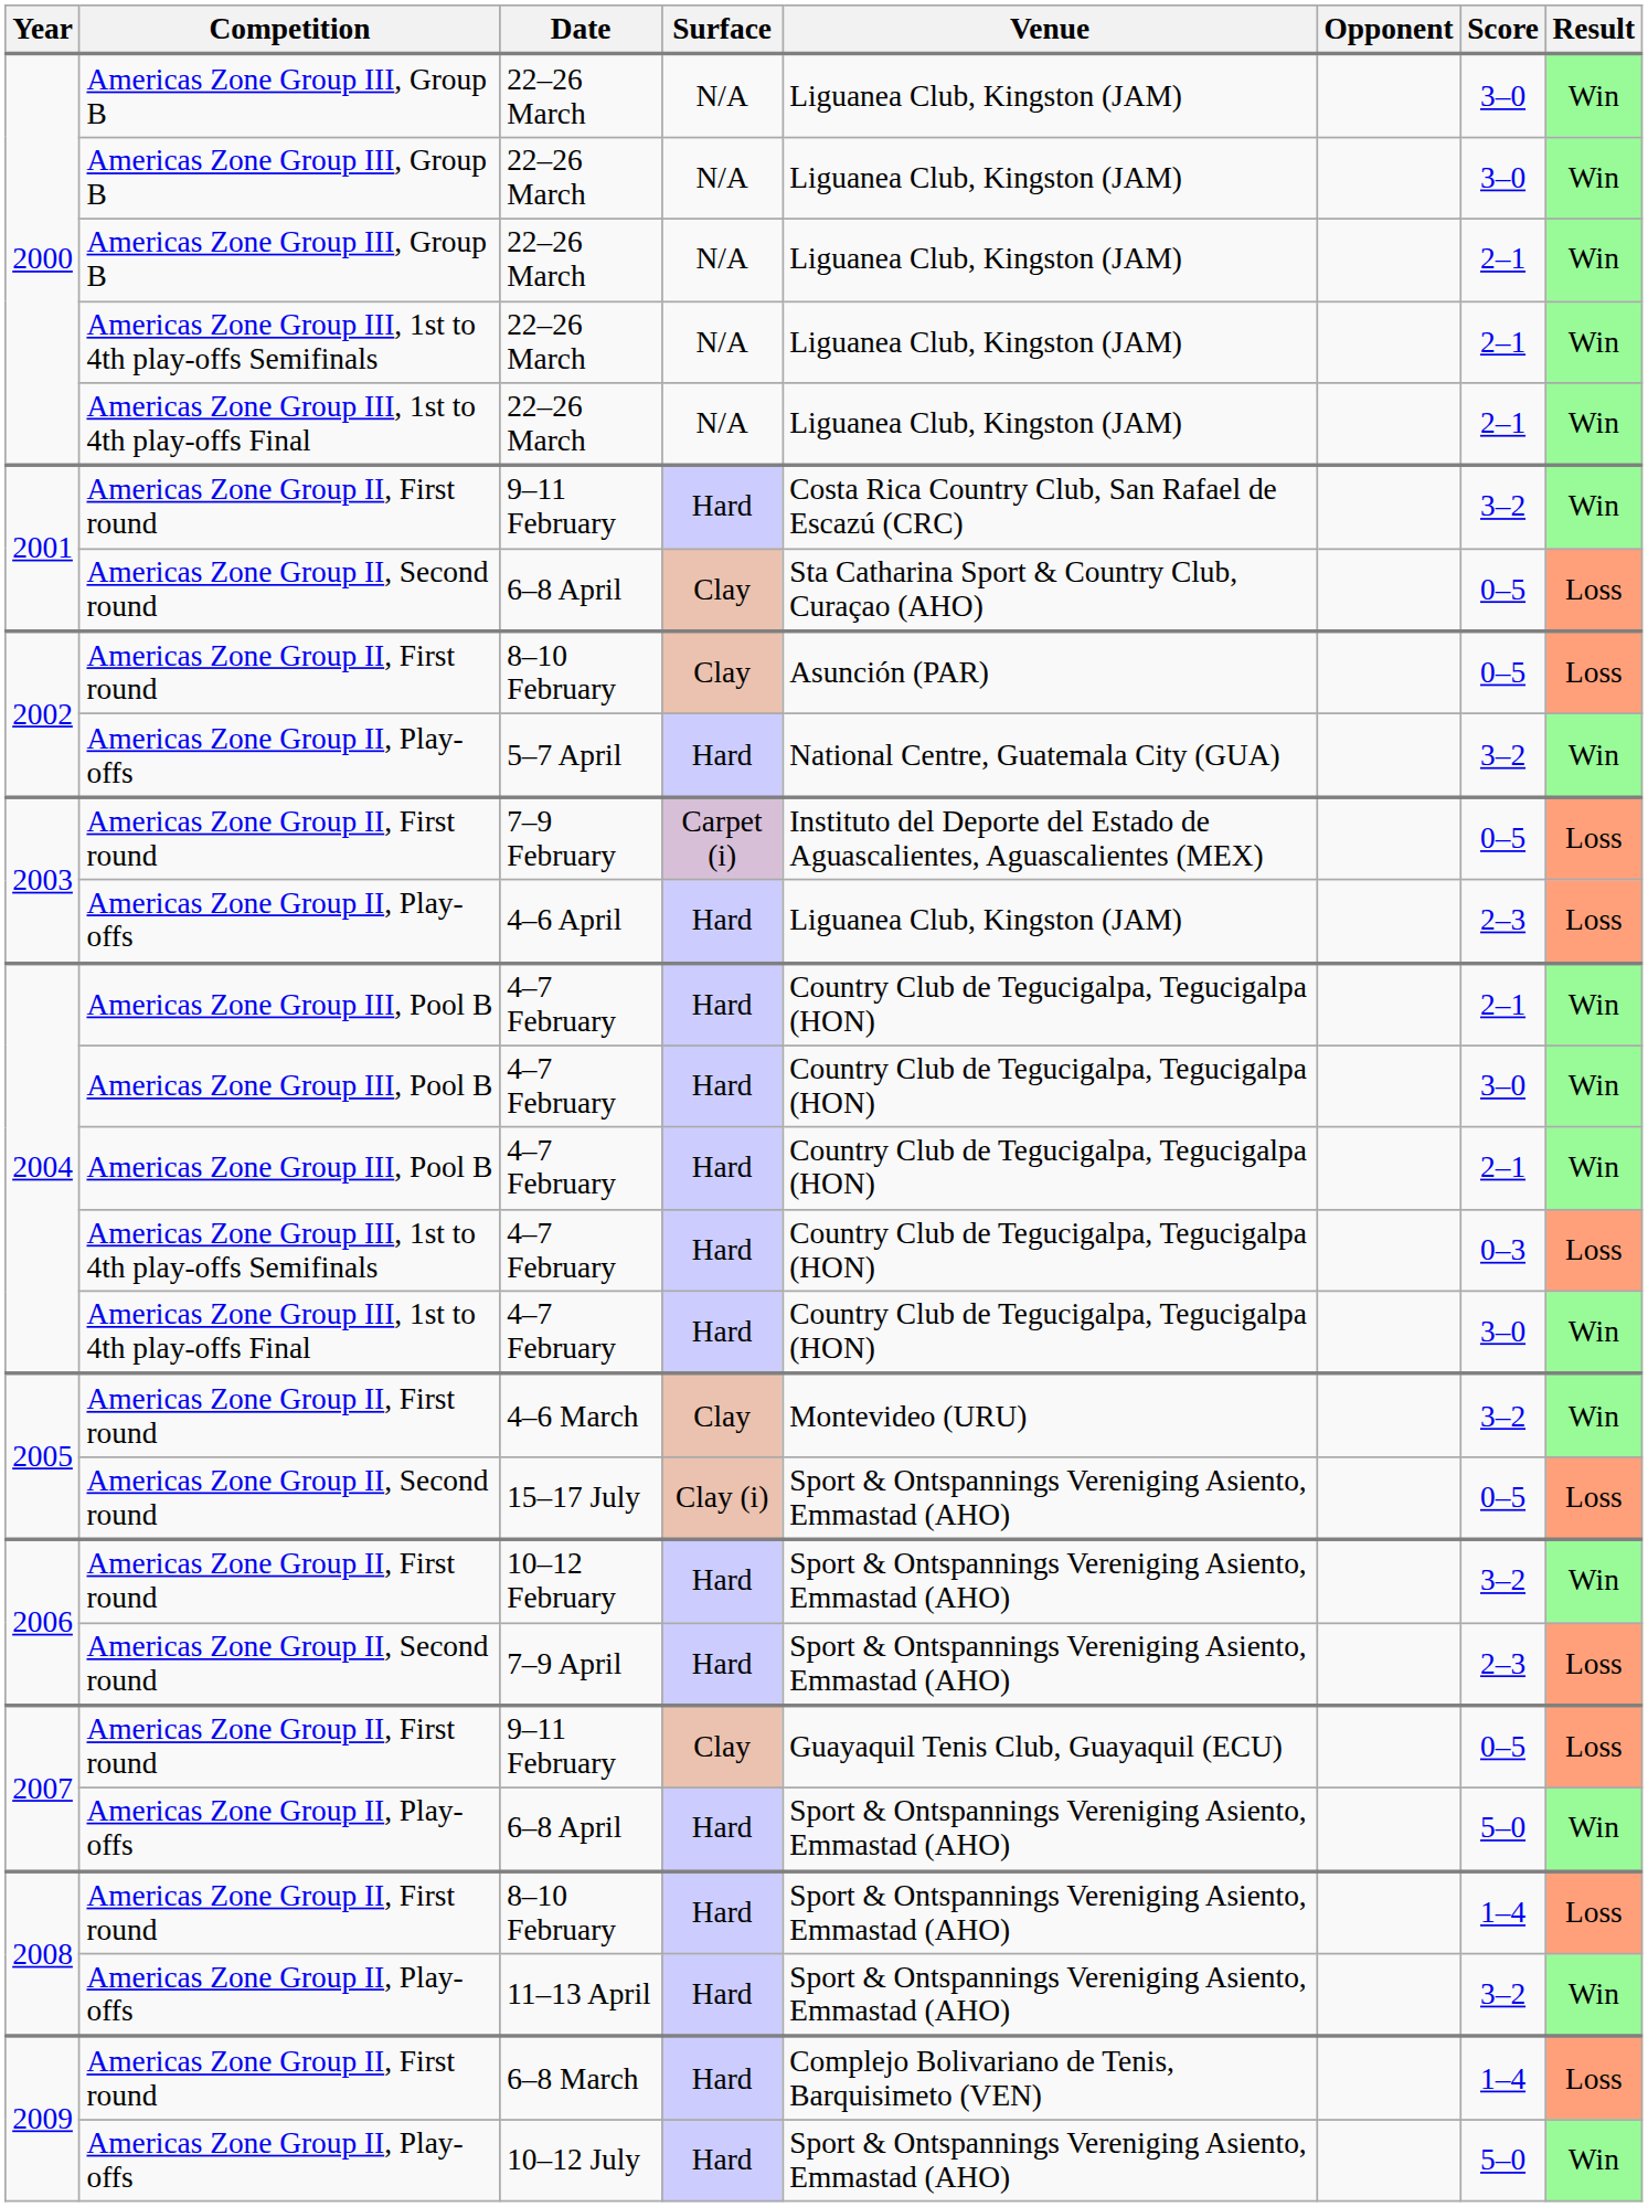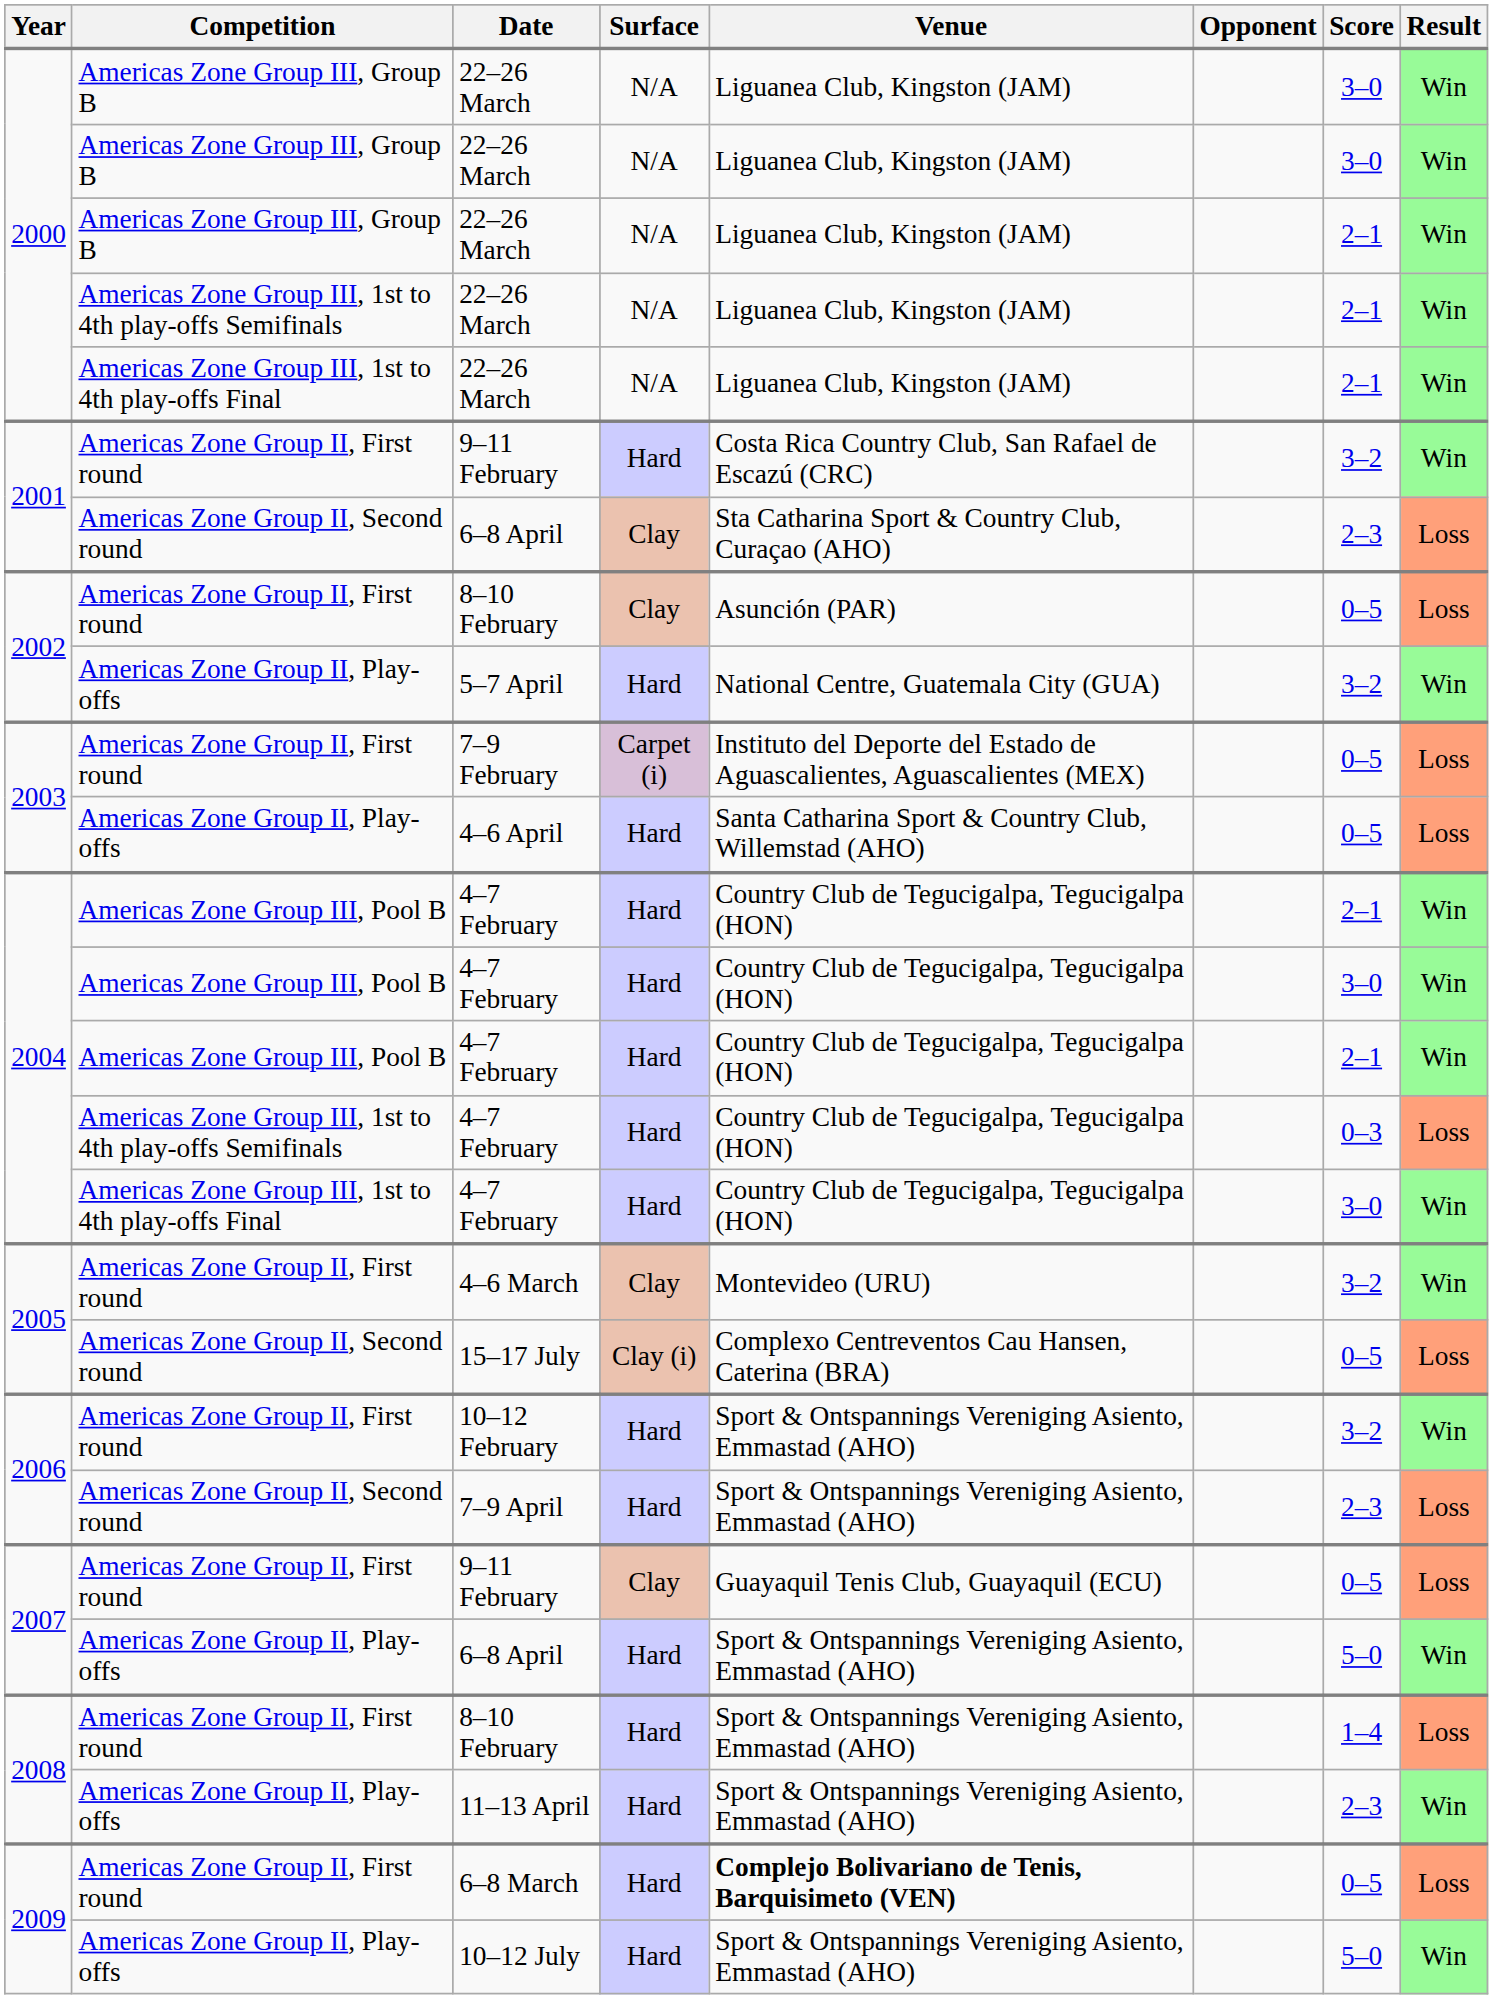 <table class="wikitable sortable">
 <tr>
 <th scope="col">Year</th>
 <th scope="col">Competition</th>
 <th scope="col">Date</th>
 <th scope="col">Surface</th>
 <th scope="col">Venue</th>
 <th scope="col">Opponent</th>
 <th scope="col">Score</th>
 <th scope="col">Result</th>
 </tr>
 <tr style="border-top:2px solid gray;">
 <td align="center" rowspan="5"><a href='#'>2000</a></td>
 <td><a href='#'>Americas Zone Group III</a>, Group B</td>
 <td>22–26 March</td>
 <td align="center">N/A</td>
 <td>Liguanea Club, Kingston (JAM)</td>
 <td></td>
 <td align="center"><a href='#'>3–0</a></td>
 <td align="center" bgcolor="#98FB98">Win</td>
 </tr>
 <tr>
 <td><a href='#'>Americas Zone Group III</a>, Group B</td>
 <td>22–26 March</td>
 <td align="center">N/A</td>
 <td>Liguanea Club, Kingston (JAM)</td>
 <td></td>
 <td align="center"><a href='#'>3–0</a></td>
 <td align="center" bgcolor="#98FB98">Win</td>
 </tr>
 <tr>
 <td><a href='#'>Americas Zone Group III</a>, Group B</td>
 <td>22–26 March</td>
 <td align="center">N/A</td>
 <td>Liguanea Club, Kingston (JAM)</td>
 <td></td>
 <td align="center"><a href='#'>2–1</a></td>
 <td align="center" bgcolor="#98FB98">Win</td>
 </tr>
 <tr>
 <td><a href='#'>Americas Zone Group III</a>, 1st to 4th play-offs Semifinals</td>
 <td>22–26 March</td>
 <td align="center">N/A</td>
 <td>Liguanea Club, Kingston (JAM)</td>
 <td></td>
 <td align="center"><a href='#'>2–1</a></td>
 <td align="center" bgcolor="#98FB98">Win</td>
 </tr>
 <tr>
 <td><a href='#'>Americas Zone Group III</a>, 1st to 4th play-offs Final</td>
 <td>22–26 March</td>
 <td align="center">N/A</td>
 <td>Liguanea Club, Kingston (JAM)</td>
 <td></td>
 <td align="center"><a href='#'>2–1</a></td>
 <td align="center" bgcolor="#98FB98">Win</td>
 </tr>
 <tr style="border-top:2px solid gray;">
 <td align="center" rowspan="2"><a href='#'>2001</a></td>
 <td><a href='#'>Americas Zone Group II</a>, First round</td>
 <td>9–11 February</td>
 <td align="center" bgcolor=ccccff>Hard</td>
 <td>Costa Rica Country Club, San Rafael de Escazú (CRC)</td>
 <td></td>
 <td align="center"><a href='#'>3–2</a></td>
 <td align="center" bgcolor="#98FB98">Win</td>
 </tr>
 <tr>
 <td><a href='#'>Americas Zone Group II</a>, Second round</td>
 <td>6–8 April</td>
 <td align="center" bgcolor=ebc2af>Clay</td>
 <td>Sta Catharina Sport & Country Club, Curaçao (AHO)</td>
 <td></td>
-<td align="center"><a href='#'>0–5</a></td>
+<td align="center"><a href='#'>2–3</a></td>
 <td align="center" bgcolor="#FFA07A">Loss</td>
 </tr>
 <tr style="border-top:2px solid gray;">
 <td align="center" rowspan="2"><a href='#'>2002</a></td>
 <td><a href='#'>Americas Zone Group II</a>, First round</td>
 <td>8–10 February</td>
 <td align="center" bgcolor=ebc2af>Clay</td>
 <td>Asunción (PAR)</td>
 <td></td>
 <td align="center"><a href='#'>0–5</a></td>
 <td align="center" bgcolor="#FFA07A">Loss</td>
 </tr>
 <tr>
 <td><a href='#'>Americas Zone Group II</a>, Play-offs</td>
 <td>5–7 April</td>
 <td align="center" bgcolor=ccccff>Hard</td>
 <td>National Centre, Guatemala City (GUA)</td>
 <td></td>
 <td align="center"><a href='#'>3–2</a></td>
 <td align="center" bgcolor="#98FB98">Win</td>
 </tr>
 <tr style="border-top:2px solid gray;">
 <td align="center" rowspan="2"><a href='#'>2003</a></td>
 <td><a href='#'>Americas Zone Group II</a>, First round</td>
 <td>7–9 February</td>
 <td align="center" bgcolor=thistle>Carpet (i)</td>
 <td>Instituto del Deporte del Estado de Aguascalientes, Aguascalientes (MEX)</td>
 <td></td>
 <td align="center"><a href='#'>0–5</a></td>
 <td align="center" bgcolor="#FFA07A">Loss</td>
 </tr>
 <tr>
 <td><a href='#'>Americas Zone Group II</a>, Play-offs</td>
 <td>4–6 April</td>
 <td align="center" bgcolor=ccccff>Hard</td>
-<td>Liguanea Club, Kingston (JAM)</td>
+<td>Santa Catharina Sport & Country Club, Willemstad (AHO)</td>
 <td></td>
-<td align="center"><a href='#'>2–3</a></td>
+<td align="center"><a href='#'>0–5</a></td>
 <td align="center" bgcolor="#FFA07A">Loss</td>
 </tr>
 <tr style="border-top:2px solid gray;">
 <td align="center" rowspan="5"><a href='#'>2004</a></td>
 <td><a href='#'>Americas Zone Group III</a>, Pool B</td>
 <td>4–7 February</td>
 <td align="center" bgcolor=ccccff>Hard</td>
 <td>Country Club de Tegucigalpa, Tegucigalpa (HON)</td>
 <td></td>
 <td align="center"><a href='#'>2–1</a></td>
 <td align="center" bgcolor="#98FB98">Win</td>
 </tr>
 <tr>
 <td><a href='#'>Americas Zone Group III</a>, Pool B</td>
 <td>4–7 February</td>
 <td align="center" bgcolor=ccccff>Hard</td>
 <td>Country Club de Tegucigalpa, Tegucigalpa (HON)</td>
 <td></td>
 <td align="center"><a href='#'>3–0</a></td>
 <td align="center" bgcolor="#98FB98">Win</td>
 </tr>
 <tr>
 <td><a href='#'>Americas Zone Group III</a>, Pool B</td>
 <td>4–7 February</td>
 <td align="center" bgcolor=ccccff>Hard</td>
 <td>Country Club de Tegucigalpa, Tegucigalpa (HON)</td>
 <td></td>
 <td align="center"><a href='#'>2–1</a></td>
 <td align="center" bgcolor="#98FB98">Win</td>
 </tr>
 <tr>
 <td><a href='#'>Americas Zone Group III</a>, 1st to 4th play-offs Semifinals</td>
 <td>4–7 February</td>
 <td align="center" bgcolor=ccccff>Hard</td>
 <td>Country Club de Tegucigalpa, Tegucigalpa (HON)</td>
 <td></td>
 <td align="center"><a href='#'>0–3</a></td>
 <td align="center" bgcolor="#FFA07A">Loss</td>
 </tr>
 <tr>
 <td><a href='#'>Americas Zone Group III</a>, 1st to 4th play-offs Final</td>
 <td>4–7 February</td>
 <td align="center" bgcolor=ccccff>Hard</td>
 <td>Country Club de Tegucigalpa, Tegucigalpa (HON)</td>
 <td></td>
 <td align="center"><a href='#'>3–0</a></td>
 <td align="center" bgcolor="#98FB98">Win</td>
 </tr>
 <tr style="border-top:2px solid gray;">
 <td align="center" rowspan="2"><a href='#'>2005</a></td>
 <td><a href='#'>Americas Zone Group II</a>, First round</td>
 <td>4–6 March</td>
 <td align="center" bgcolor=ebc2af>Clay</td>
 <td>Montevideo (URU)</td>
 <td></td>
 <td align="center"><a href='#'>3–2</a></td>
 <td align="center" bgcolor="#98FB98">Win</td>
 </tr>
 <tr>
 <td><a href='#'>Americas Zone Group II</a>, Second round</td>
 <td>15–17 July</td>
 <td align="center" bgcolor=ebc2af>Clay (i)</td>
-<td>Sport & Ontspannings Vereniging Asiento, Emmastad (AHO)</td>
+<td>Complexo Centreventos Cau Hansen, Caterina (BRA)</td>
 <td></td>
 <td align="center"><a href='#'>0–5</a></td>
 <td align="center" bgcolor="#FFA07A">Loss</td>
 </tr>
 <tr style="border-top:2px solid gray;">
 <td align="center" rowspan="2"><a href='#'>2006</a></td>
 <td><a href='#'>Americas Zone Group II</a>, First round</td>
 <td>10–12 February</td>
 <td align="center" bgcolor=ccccff>Hard</td>
 <td>Sport & Ontspannings Vereniging Asiento, Emmastad (AHO)</td>
 <td></td>
 <td align="center"><a href='#'>3–2</a></td>
 <td align="center" bgcolor="#98FB98">Win</td>
 </tr>
 <tr>
 <td><a href='#'>Americas Zone Group II</a>, Second round</td>
 <td>7–9 April</td>
 <td align="center" bgcolor=ccccff>Hard</td>
 <td>Sport & Ontspannings Vereniging Asiento, Emmastad (AHO)</td>
 <td></td>
 <td align="center"><a href='#'>2–3</a></td>
 <td align="center" bgcolor="#FFA07A">Loss</td>
 </tr>
 <tr style="border-top:2px solid gray;">
 <td align="center" rowspan="2"><a href='#'>2007</a></td>
 <td><a href='#'>Americas Zone Group II</a>, First round</td>
 <td>9–11 February</td>
 <td align="center" bgcolor=ebc2af>Clay</td>
 <td>Guayaquil Tenis Club, Guayaquil (ECU)</td>
 <td></td>
 <td align="center"><a href='#'>0–5</a></td>
 <td align="center" bgcolor="#FFA07A">Loss</td>
 </tr>
 <tr>
 <td><a href='#'>Americas Zone Group II</a>, Play-offs</td>
 <td>6–8 April</td>
 <td align="center" bgcolor=ccccff>Hard</td>
 <td>Sport & Ontspannings Vereniging Asiento, Emmastad (AHO)</td>
 <td></td>
 <td align="center"><a href='#'>5–0</a></td>
 <td align="center" bgcolor="#98FB98">Win</td>
 </tr>
 <tr style="border-top:2px solid gray;">
 <td align="center" rowspan="2"><a href='#'>2008</a></td>
 <td><a href='#'>Americas Zone Group II</a>, First round</td>
 <td>8–10 February</td>
 <td align="center" bgcolor=ccccff>Hard</td>
 <td>Sport & Ontspannings Vereniging Asiento, Emmastad (AHO)</td>
 <td></td>
 <td align="center"><a href='#'>1–4</a></td>
 <td align="center" bgcolor="#FFA07A">Loss</td>
 </tr>
 <tr>
 <td><a href='#'>Americas Zone Group II</a>, Play-offs</td>
 <td>11–13 April</td>
 <td align="center" bgcolor=ccccff>Hard</td>
 <td>Sport & Ontspannings Vereniging Asiento, Emmastad (AHO)</td>
 <td></td>
-<td align="center"><a href='#'>3–2</a></td>
+<td align="center"><a href='#'>2–3</a></td>
 <td align="center" bgcolor="#98FB98">Win</td>
 </tr>
 <tr style="border-top:2px solid gray;">
 <td align="center" rowspan="2"><a href='#'>2009</a></td>
 <td><a href='#'>Americas Zone Group II</a>, First round</td>
 <td>6–8 March</td>
 <td align="center" bgcolor=ccccff>Hard</td>
-<td>Complejo Bolivariano de Tenis, Barquisimeto (VEN)</td>
+<td><strong>Complejo Bolivariano de Tenis, Barquisimeto (VEN)</strong></td>
 <td></td>
-<td align="center"><a href='#'>1–4</a></td>
+<td align="center"><a href='#'>0–5</a></td>
 <td align="center" bgcolor="#FFA07A">Loss</td>
 </tr>
 <tr>
 <td><a href='#'>Americas Zone Group II</a>, Play-offs</td>
 <td>10–12 July</td>
 <td align="center" bgcolor=ccccff>Hard</td>
 <td>Sport & Ontspannings Vereniging Asiento, Emmastad (AHO)</td>
 <td></td>
 <td align="center"><a href='#'>5–0</a></td>
 <td align="center" bgcolor="#98FB98">Win</td>
 </tr>
 </table>
